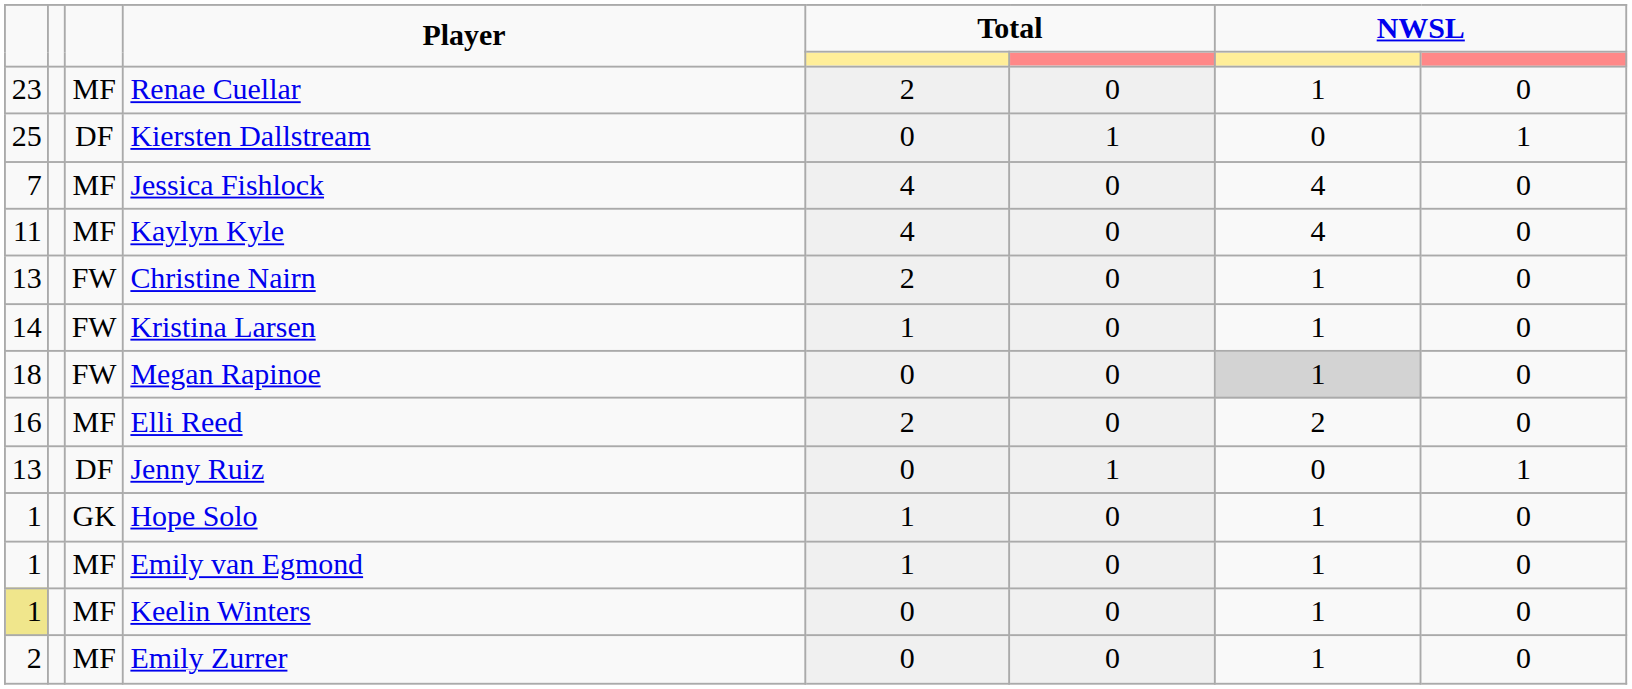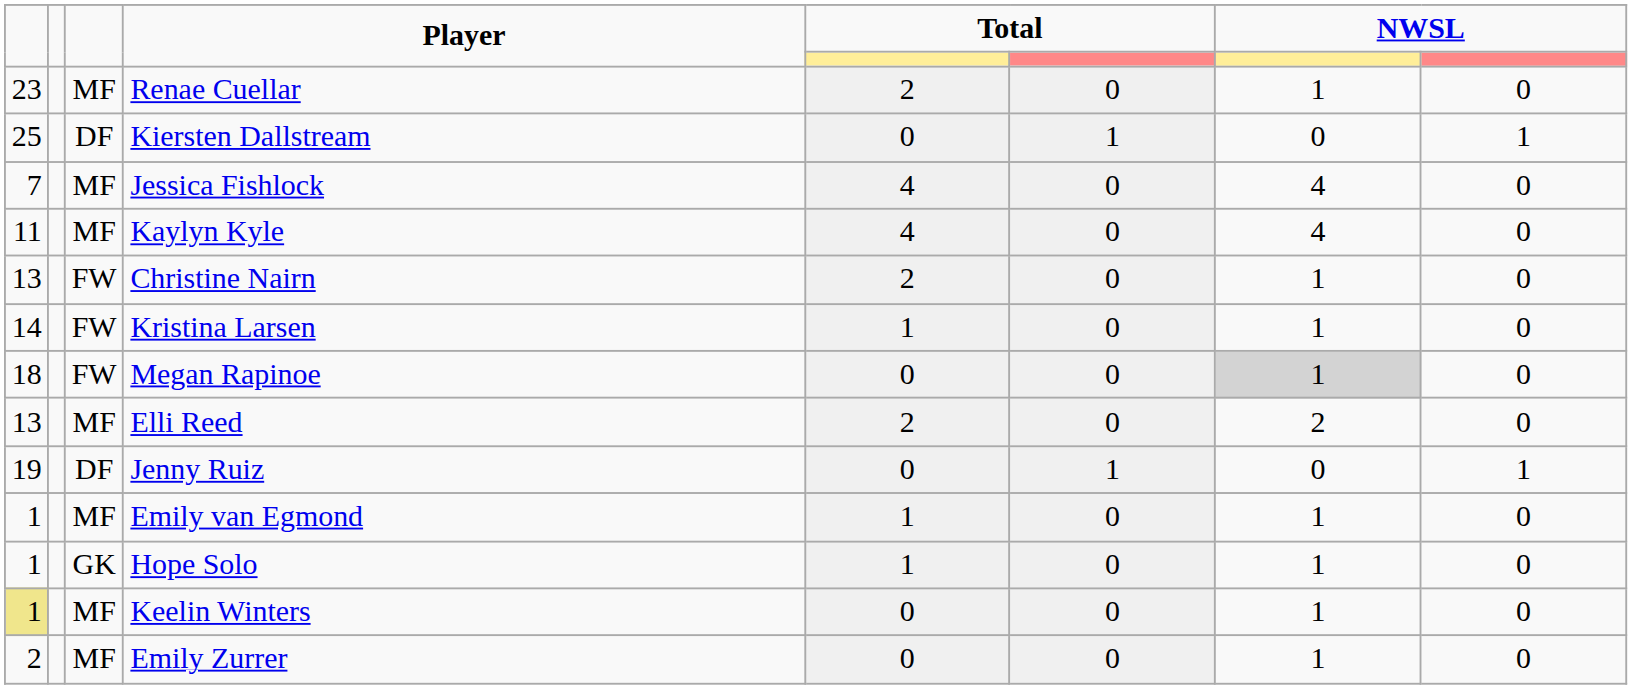 <table class="wikitable" style="text-align:center;">
 <tr>
 <td rowspan=2  style="width:1%; text-align:center;"><strong></strong></td>
 <td rowspan=2  style="width:1%; text-align:center;"><strong></strong></td>
 <td rowspan=2  style="width:1%; text-align:center;"><strong></strong></td>
 <td rowspan=2  style="width:42%; text-align:center;"><strong>Player</strong></td>
 <td colspan=2 style="text-align:center;"><strong>Total</strong></td>
 <td colspan=2 style="text-align:center;"><strong><a href='#'>NWSL</a></strong></td>
 </tr>
 <tr>
 <th style="width:60px; background:#fe9;"></th>
 <th style="width:60px; background:#ff8888;"></th>
 <th style="width:60px; background:#fe9;"></th>
 <th style="width:60px; background:#ff8888;"></th>
 </tr>
 <tr>
 <td style="text-align: right;">23</td>
 <td></td>
 <td>MF</td>
 <td style="text-align: left;"><a href='#'>Renae Cuellar</a></td>
 <td style="background: #F0F0F0;">2</td>
 <td style="background: #F0F0F0;">0</td>
 <td>1</td>
 <td>0</td>
 </tr>
 <tr>
 <td style="text-align: right;">25</td>
 <td></td>
 <td>DF</td>
 <td style="text-align: left;"><a href='#'>Kiersten Dallstream</a></td>
 <td style="background: #F0F0F0;">0</td>
 <td style="background: #F0F0F0;">1</td>
 <td>0</td>
 <td>1</td>
 </tr>
 <tr>
 <td style="text-align: right;">7</td>
 <td></td>
 <td>MF</td>
 <td style="text-align: left;"><a href='#'>Jessica Fishlock</a></td>
 <td style="background: #F0F0F0;">4</td>
 <td style="background: #F0F0F0;">0</td>
 <td>4</td>
 <td>0</td>
 </tr>
 <tr>
 <td style="text-align: right;">11</td>
 <td></td>
 <td>MF</td>
 <td style="text-align: left;"><a href='#'>Kaylyn Kyle</a></td>
 <td style="background: #F0F0F0;">4</td>
 <td style="background: #F0F0F0;">0</td>
 <td>4</td>
 <td>0</td>
 </tr>
 <tr>
 <td style="text-align: right;">13</td>
 <td></td>
 <td>FW</td>
 <td style="text-align: left;"><a href='#'>Christine Nairn</a></td>
 <td style="background: #F0F0F0;">2</td>
 <td style="background: #F0F0F0;">0</td>
 <td>1</td>
 <td>0</td>
 </tr>
 <tr>
 <td style="text-align: right;">14</td>
 <td></td>
 <td>FW</td>
 <td style="text-align: left;"><a href='#'>Kristina Larsen</a></td>
 <td style="background: #F0F0F0;">1</td>
 <td style="background: #F0F0F0;">0</td>
 <td>1</td>
 <td>0</td>
 </tr>
 <tr>
 <td style="text-align: right;">18</td>
 <td></td>
 <td>FW</td>
 <td style="text-align: left;"><a href='#'>Megan Rapinoe</a></td>
 <td style="background: #F0F0F0;">0</td>
 <td style="background: #F0F0F0;">0</td>
 <td style="background: lightgrey;">1</td>
 <td>0</td>
 </tr>
 <tr>
-<td style="text-align: right;">16</td>
+<td style="text-align: right;">13</td>
 <td></td>
 <td>MF</td>
 <td style="text-align: left;"><a href='#'>Elli Reed</a></td>
 <td style="background: #F0F0F0;">2</td>
 <td style="background: #F0F0F0;">0</td>
 <td>2</td>
 <td>0</td>
 </tr>
 <tr>
-<td style="text-align: right;">13</td>
+<td style="text-align: right;">19</td>
 <td></td>
 <td>DF</td>
 <td style="text-align: left;"><a href='#'>Jenny Ruiz</a></td>
 <td style="background: #F0F0F0;">0</td>
 <td style="background: #F0F0F0;">1</td>
 <td>0</td>
 <td>1</td>
 </tr>
 <tr>
 <td style="text-align: right;">1</td>
 <td></td>
-<td>GK</td>
-<td style="text-align: left;"><a href='#'>Hope Solo</a></td>
+<td>MF</td>
+<td style="text-align: left;"><a href='#'>Emily van Egmond</a></td>
 <td style="background: #F0F0F0;">1</td>
 <td style="background: #F0F0F0;">0</td>
 <td>1</td>
 <td>0</td>
 </tr>
 <tr>
 <td style="text-align: right;">1</td>
 <td></td>
-<td>MF</td>
-<td style="text-align: left;"><a href='#'>Emily van Egmond</a></td>
+<td>GK</td>
+<td style="text-align: left;"><a href='#'>Hope Solo</a></td>
 <td style="background: #F0F0F0;">1</td>
 <td style="background: #F0F0F0;">0</td>
 <td>1</td>
 <td>0</td>
 </tr>
 <tr>
 <td style="background: khaki; text-align: right;">1</td>
 <td></td>
 <td>MF</td>
 <td style="text-align: left;"><a href='#'>Keelin Winters</a></td>
 <td style="background: #F0F0F0;">0</td>
 <td style="background: #F0F0F0;">0</td>
 <td>1</td>
 <td>0</td>
 </tr>
 <tr>
 <td style="text-align: right;">2</td>
 <td></td>
 <td>MF</td>
 <td style="text-align: left;"><a href='#'>Emily Zurrer</a></td>
 <td style="background: #F0F0F0;">0</td>
 <td style="background: #F0F0F0;">0</td>
 <td>1</td>
 <td>0</td>
 </tr>
 </table>
